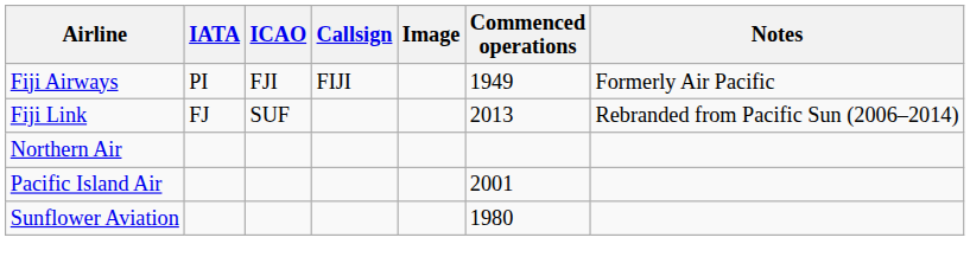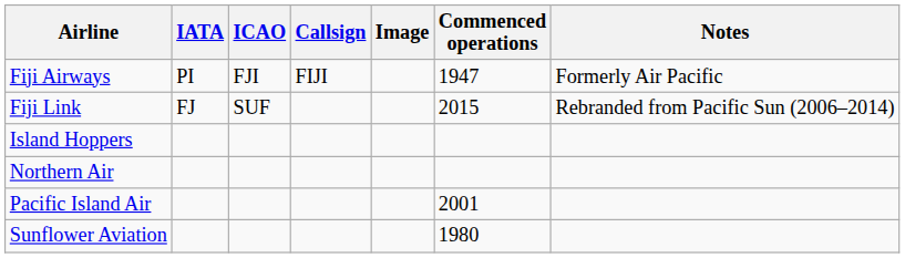 <table class="wikitable sortable">
 <tr valign="middle">
 <th>Airline</th>
 <th><a href='#'>IATA</a></th>
 <th><a href='#'>ICAO</a></th>
 <th><a href='#'>Callsign</a></th>
 <th>Image</th>
 <th>Commenced<br>operations</th>
 <th>Notes</th>
 </tr>
 <tr>
 <td><a href='#'>Fiji Airways</a></td>
 <td>PI</td>
 <td>FJI</td>
 <td>FIJI</td>
 <td></td>
-<td>1949</td>
+<td>1947</td>
 <td>Formerly Air Pacific</td>
 </tr>
 <tr>
 <td><a href='#'>Fiji Link</a></td>
 <td>FJ</td>
 <td>SUF</td>
 <td></td>
 <td></td>
-<td>2013</td>
+<td>2015</td>
 <td>Rebranded from Pacific Sun (2006–2014)</td>
+</tr>
+<tr>
+<td><a href='#'>Island Hoppers</a></td>
+<td></td>
+<td></td>
+<td></td>
+<td></td>
+<td></td>
+<td></td>
 </tr>
 <tr>
 <td><a href='#'>Northern Air</a></td>
 <td></td>
 <td></td>
 <td></td>
 <td></td>
 <td></td>
 <td></td>
 </tr>
 <tr>
 <td><a href='#'>Pacific Island Air</a></td>
 <td></td>
 <td></td>
 <td></td>
 <td></td>
 <td>2001</td>
 <td></td>
 </tr>
 <tr>
 <td><a href='#'>Sunflower Aviation</a></td>
 <td></td>
 <td></td>
 <td></td>
 <td></td>
 <td>1980</td>
 <td></td>
 </tr>
 </table>
